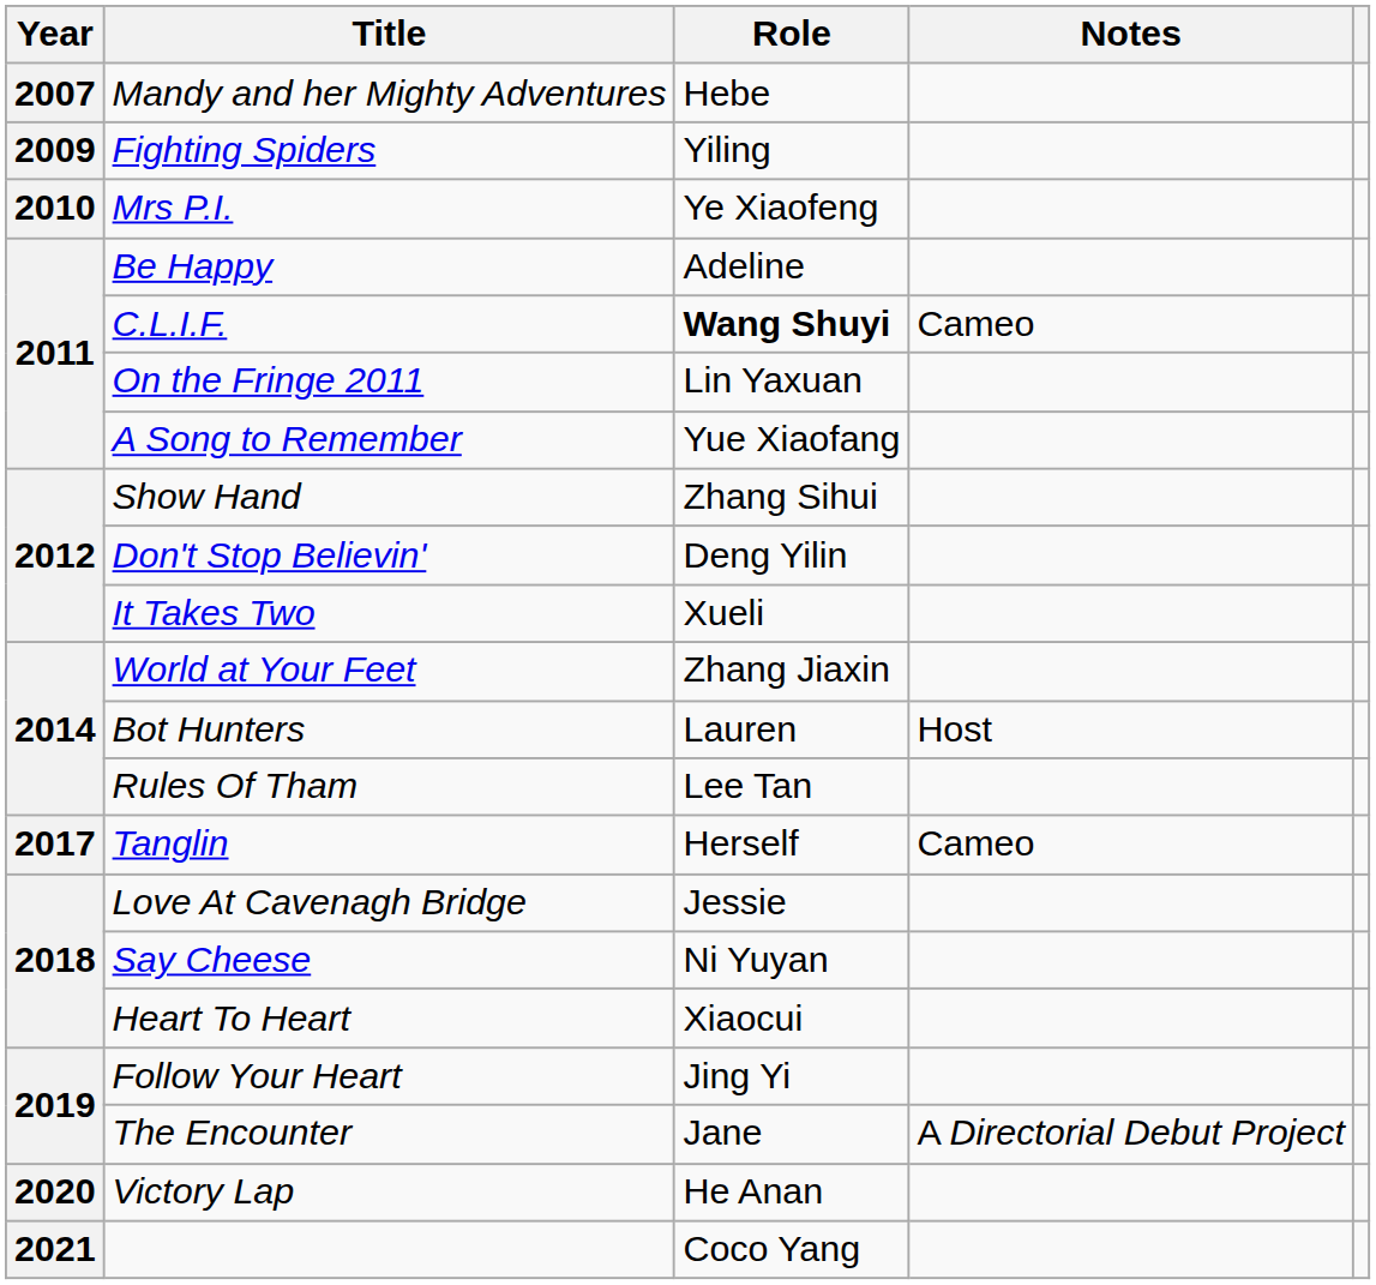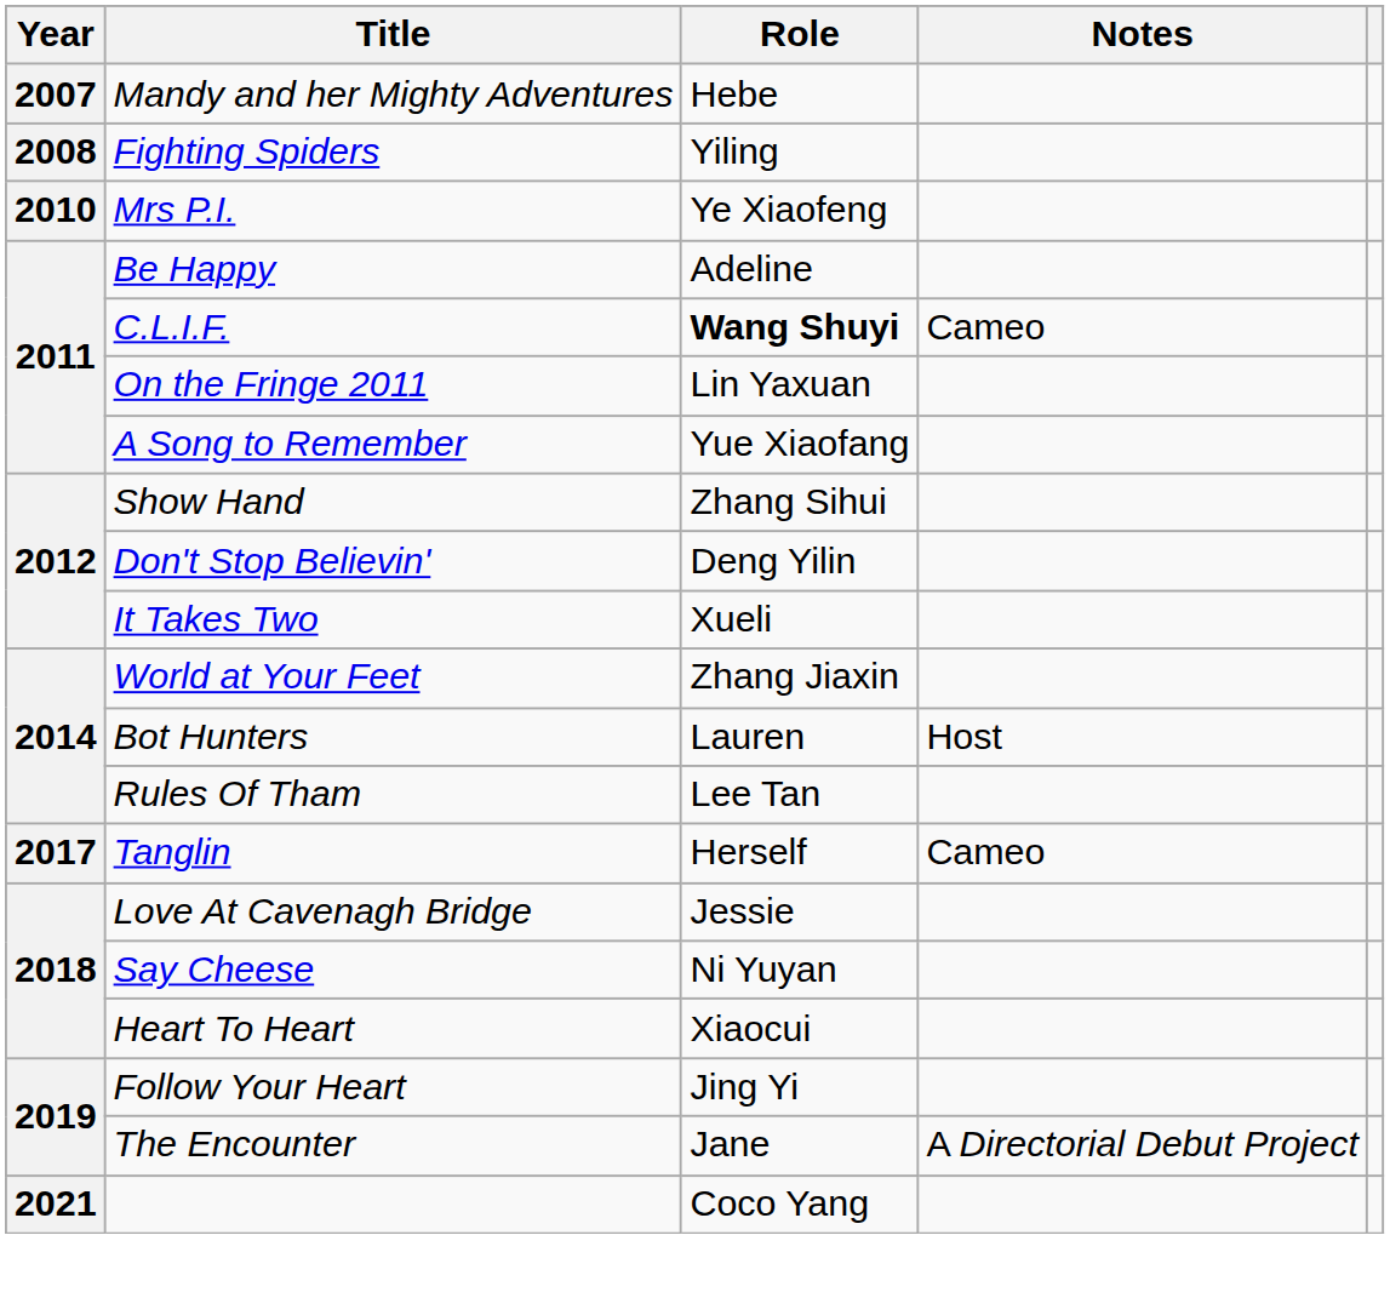 <table class="wikitable sortable plainrowheaders">
 <tr>
 <th scope="col">Year</th>
 <th scope="col">Title</th>
 <th scope="col">Role</th>
 <th scope="col" class="unsortable">Notes</th>
 <th scope="col" class="unsortable"></th>
 </tr>
 <tr>
 <th scope="row">2007</th>
 <td><em>Mandy and her Mighty Adventures</em></td>
 <td>Hebe</td>
 <td></td>
 <td></td>
 </tr>
 <tr>
-<th scope="row">2009</th>
+<th scope="row">2008</th>
 <td><em><a href='#'>Fighting Spiders</a></em></td>
 <td>Yiling</td>
 <td></td>
 <td></td>
 </tr>
 <tr>
 <th scope="row" rowspan="1">2010</th>
 <td><em><a href='#'>Mrs P.I.</a></em></td>
 <td>Ye Xiaofeng</td>
 <td></td>
 <td></td>
 </tr>
 <tr>
 <th scope="row" rowspan="4">2011</th>
 <td><em><a href='#'>Be Happy</a></em></td>
 <td>Adeline</td>
 <td></td>
 <td></td>
 </tr>
 <tr>
 <td><em><a href='#'>C.L.I.F.</a></em></td>
 <td><strong>Wang Shuyi</strong></td>
 <td>Cameo</td>
 <td></td>
 </tr>
 <tr>
 <td><em><a href='#'>On the Fringe 2011</a></em></td>
 <td>Lin Yaxuan</td>
 <td></td>
 <td></td>
 </tr>
 <tr>
 <td><em><a href='#'>A Song to Remember</a></em></td>
 <td>Yue Xiaofang</td>
 <td></td>
 <td></td>
 </tr>
 <tr>
 <th scope="row" rowspan="3">2012</th>
 <td><em>Show Hand</em></td>
 <td>Zhang Sihui</td>
 <td></td>
 <td></td>
 </tr>
 <tr>
 <td><em><a href='#'>Don't Stop Believin'</a></em></td>
 <td>Deng Yilin</td>
 <td></td>
 <td></td>
 </tr>
 <tr>
 <td><em><a href='#'>It Takes Two</a></em></td>
 <td>Xueli</td>
 <td></td>
 <td></td>
 </tr>
 <tr>
 <th scope="row" rowspan="3">2014</th>
 <td><em><a href='#'>World at Your Feet</a></em></td>
 <td>Zhang Jiaxin</td>
 <td></td>
 <td></td>
 </tr>
 <tr>
 <td><em>Bot Hunters</em></td>
 <td>Lauren</td>
 <td>Host</td>
 <td></td>
 </tr>
 <tr>
 <td><em>Rules Of Tham</em></td>
 <td>Lee Tan</td>
 <td></td>
 <td></td>
 </tr>
 <tr>
 <th scope="row">2017</th>
 <td><em><a href='#'>Tanglin</a></em></td>
 <td>Herself</td>
 <td>Cameo</td>
 <td></td>
 </tr>
 <tr>
 <th scope="row" rowspan="3">2018</th>
 <td><em>Love At Cavenagh Bridge</em></td>
 <td>Jessie</td>
 <td></td>
 <td></td>
 </tr>
 <tr>
 <td><em><a href='#'>Say Cheese</a></em></td>
 <td>Ni Yuyan</td>
 <td></td>
 <td></td>
 </tr>
 <tr>
 <td><em>Heart To Heart</em></td>
 <td>Xiaocui</td>
 <td></td>
 <td></td>
 </tr>
 <tr>
 <th scope="row" rowspan="2">2019</th>
 <td><em>Follow Your Heart</em></td>
 <td>Jing Yi</td>
 <td></td>
 <td></td>
 </tr>
 <tr>
 <td><em>The Encounter</em></td>
 <td>Jane</td>
 <td>A <em>Directorial Debut Project</em></td>
 <td></td>
 </tr>
 <tr>
-<th scope="row">2020</th>
-<td><em>Victory Lap</em></td>
-<td>He Anan</td>
-<td></td>
-<td></td>
-</tr>
-<tr>
 <th scope="row">2021</th>
 <td><em></em></td>
 <td>Coco Yang</td>
 <td></td>
 <td></td>
 </tr>
 </table>
